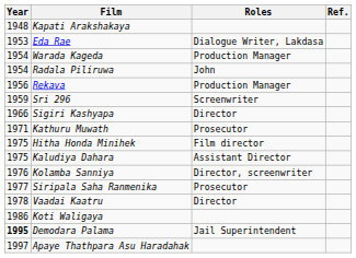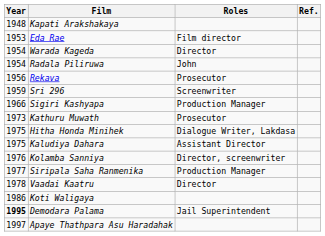 <table class="wikitable">
 <tr>
 <th>Year</th>
 <th>Film</th>
 <th>Roles</th>
 <th>Ref.</th>
 </tr>
 <tr>
 <td>1948</td>
 <td><em>Kapati Arakshakaya</em></td>
 <td></td>
 <td></td>
 </tr>
 <tr>
 <td>1953</td>
 <td><em><a href='#'>Eda Rae</a></em></td>
-<td>Dialogue Writer, Lakdasa</td>
+<td>Film director</td>
 <td></td>
 </tr>
 <tr>
 <td>1954</td>
 <td><em>Warada Kageda</em></td>
-<td>Production Manager</td>
+<td>Director</td>
 <td></td>
 </tr>
 <tr>
 <td>1954</td>
 <td><em>Radala Piliruwa</em></td>
 <td>John</td>
 <td></td>
 </tr>
 <tr>
 <td>1956</td>
 <td><em><a href='#'>Rekava</a></em></td>
-<td>Production Manager</td>
+<td>Prosecutor</td>
 <td></td>
 </tr>
 <tr>
 <td>1959</td>
 <td><em>Sri 296</em></td>
 <td>Screenwriter</td>
 <td></td>
 </tr>
 <tr>
 <td>1966</td>
 <td><em>Sigiri Kashyapa</em></td>
-<td>Director</td>
+<td>Production Manager</td>
 <td></td>
 </tr>
 <tr>
-<td>1971</td>
+<td>1973</td>
 <td><em>Kathuru Muwath</em></td>
 <td>Prosecutor</td>
 <td></td>
 </tr>
 <tr>
 <td>1975</td>
 <td><em>Hitha Honda Minihek</em></td>
-<td>Film director</td>
+<td>Dialogue Writer, Lakdasa</td>
 <td></td>
 </tr>
 <tr>
 <td>1975</td>
 <td><em>Kaludiya Dahara</em></td>
 <td>Assistant Director</td>
 <td></td>
 </tr>
 <tr>
 <td>1976</td>
 <td><em>Kolamba Sanniya</em></td>
 <td>Director, screenwriter</td>
 <td></td>
 </tr>
 <tr>
 <td>1977</td>
 <td><em>Siripala Saha Ranmenika</em></td>
-<td>Prosecutor</td>
+<td>Production Manager</td>
 <td></td>
 </tr>
 <tr>
 <td>1978</td>
 <td><em>Vaadai Kaatru</em></td>
 <td>Director</td>
 <td></td>
 </tr>
 <tr>
 <td>1986</td>
 <td><em>Koti Waligaya</em></td>
 <td></td>
 <td></td>
 </tr>
 <tr>
 <td><strong>1995</strong></td>
 <td><em>Demodara Palama</em></td>
 <td>Jail Superintendent</td>
 <td></td>
 </tr>
 <tr>
 <td>1997</td>
 <td><em>Apaye Thathpara Asu Haradahak</em></td>
 <td></td>
 <td></td>
 </tr>
 </table>
